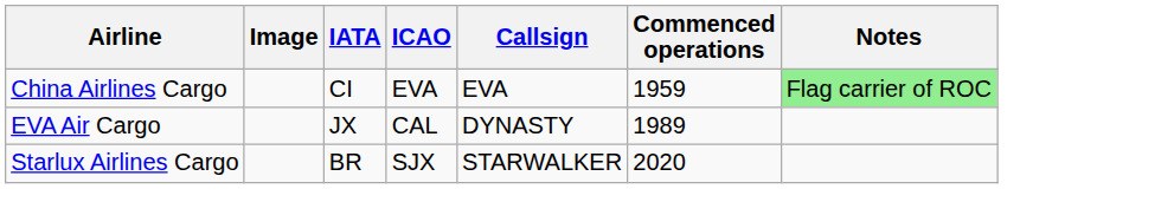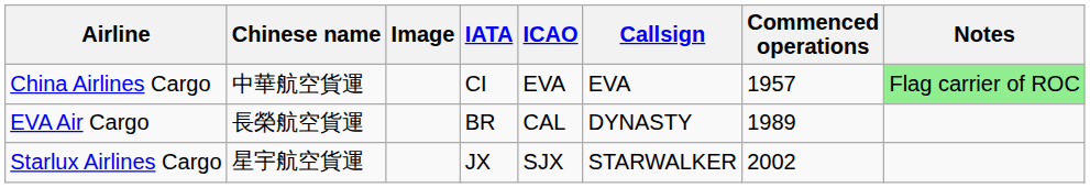 <table class="wikitable sortable sticky-header sort-under">
 <tr valign="middle">
 <th>Airline</th>
+<th>Chinese name</th>
 <th>Image</th>
 <th><a href='#'>IATA</a></th>
 <th><a href='#'>ICAO</a></th>
 <th><a href='#'>Callsign</a></th>
 <th>Commenced <br>operations</th>
 <th>Notes</th>
 </tr>
 <tr>
 <td><a href='#'>China Airlines</a> Cargo</td>
+<td>中華航空貨運</td>
 <td></td>
 <td>CI</td>
 <td>EVA</td>
 <td>EVA</td>
-<td>1959</td>
+<td>1957</td>
 <td style="background: lightgreen;">Flag carrier of ROC</td>
 </tr>
 <tr>
 <td><a href='#'>EVA Air</a> Cargo</td>
+<td>長榮航空貨運</td>
 <td></td>
-<td>JX</td>
+<td>BR</td>
 <td>CAL</td>
 <td>DYNASTY</td>
 <td>1989</td>
 <td></td>
 </tr>
 <tr>
 <td><a href='#'>Starlux Airlines</a> Cargo</td>
+<td>星宇航空貨運</td>
 <td></td>
-<td>BR</td>
+<td>JX</td>
 <td>SJX</td>
 <td>STARWALKER</td>
-<td>2020</td>
+<td>2002</td>
 <td></td>
 </tr>
 </table>
